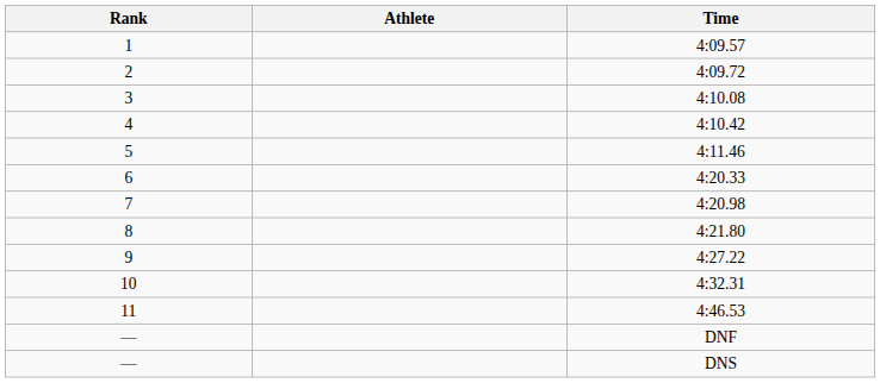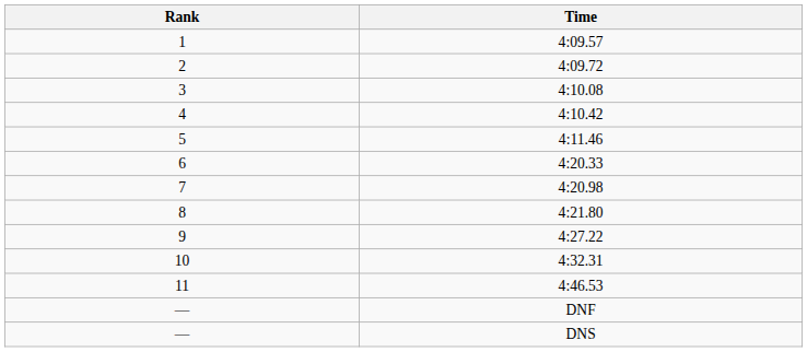 <table class="wikitable" style=" text-align:center; font-size:110%;" width="75%">
 <tr>
 <th>Rank</th>
-<th>Athlete</th>
 <th>Time</th>
 </tr>
 <tr>
 <td>1</td>
-<td align=left></td>
 <td>4:09.57 </td>
 </tr>
 <tr>
 <td>2</td>
-<td align=left></td>
 <td>4:09.72</td>
 </tr>
 <tr>
 <td>3</td>
-<td align=left></td>
 <td>4:10.08</td>
 </tr>
 <tr>
 <td>4</td>
-<td align=left></td>
 <td>4:10.42</td>
 </tr>
 <tr>
 <td>5</td>
-<td align=left></td>
 <td>4:11.46</td>
 </tr>
 <tr>
 <td>6</td>
-<td align=left></td>
 <td>4:20.33</td>
 </tr>
 <tr>
 <td>7</td>
-<td align=left></td>
 <td>4:20.98</td>
 </tr>
 <tr>
 <td>8</td>
-<td align=left></td>
 <td>4:21.80</td>
 </tr>
 <tr>
 <td>9</td>
-<td align=left></td>
 <td>4:27.22</td>
 </tr>
 <tr>
 <td>10</td>
-<td align=left></td>
 <td>4:32.31 </td>
 </tr>
 <tr>
 <td>11</td>
-<td align=left></td>
 <td>4:46.53</td>
 </tr>
 <tr>
 <td>—</td>
-<td align=left></td>
 <td>DNF</td>
 </tr>
 <tr>
 <td>—</td>
-<td align=left></td>
 <td>DNS</td>
 </tr>
 </table>
